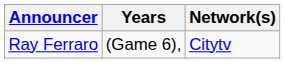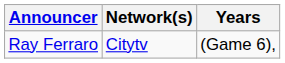 <table class="wikitable">
 <tr>
 <th><a href='#'>Announcer</a></th>
+<th>Network(s)</th>
 <th>Years</th>
-<th>Network(s)</th>
 </tr>
 <tr>
 <td><a href='#'>Ray Ferraro</a></td>
+<td><a href='#'>Citytv</a></td>
 <td> (Game 6), </td>
-<td><a href='#'>Citytv</a></td>
 </tr>
 </table>
